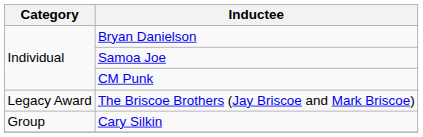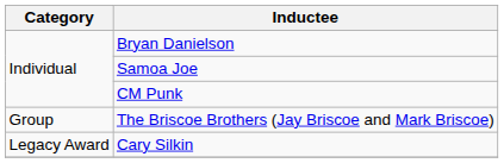 <table class="wikitable">
 <tr>
 <th>Category</th>
 <th>Inductee</th>
 </tr>
 <tr>
 <td rowspan=3>Individual</td>
 <td><a href='#'>Bryan Danielson</a></td>
 </tr>
 <tr>
 <td><a href='#'>Samoa Joe</a></td>
 </tr>
 <tr>
 <td><a href='#'>CM Punk</a></td>
 </tr>
 <tr>
-<td>Legacy Award</td>
+<td>Group</td>
 <td><a href='#'>The Briscoe Brothers</a> (<a href='#'>Jay Briscoe</a> and <a href='#'>Mark Briscoe</a>)</td>
 </tr>
 <tr>
-<td>Group</td>
+<td>Legacy Award</td>
 <td><a href='#'>Cary Silkin</a></td>
 </tr>
 <tr>
 </tr>
 </table>
